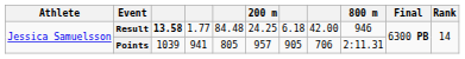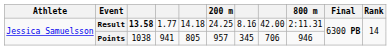 <table class="wikitable" style="font-size:90%">
 <tr>
 <th>Athlete</th>
 <th>Event</th>
 <th></th>
 <th></th>
 <th></th>
 <th>200 m</th>
 <th></th>
 <th></th>
 <th>800 m</th>
 <th>Final</th>
 <th>Rank</th>
 </tr>
 <tr align=center>
 <td rowspan=2 align=left><a href='#'>Jessica Samuelsson</a></td>
 <th style="font-size:95%">Result</th>
 <td><strong>13.58</strong></td>
 <td>1.77</td>
-<td>84.48</td>
+<td>14.18</td>
 <td>24.25</td>
-<td>6.18</td>
+<td>8.16</td>
 <td>42.00</td>
-<td>946</td>
+<td>2:11.31</td>
 <td rowspan=2>6300 <strong>PB</strong></td>
 <td rowspan=2>14</td>
 </tr>
 <tr align=center>
 <th style="font-size:95%">Points</th>
-<td>1039</td>
+<td>1038</td>
 <td>941</td>
 <td>805</td>
 <td>957</td>
-<td>905</td>
+<td>345</td>
 <td>706</td>
-<td>2:11.31</td>
+<td>946</td>
 </tr>
 </table>
